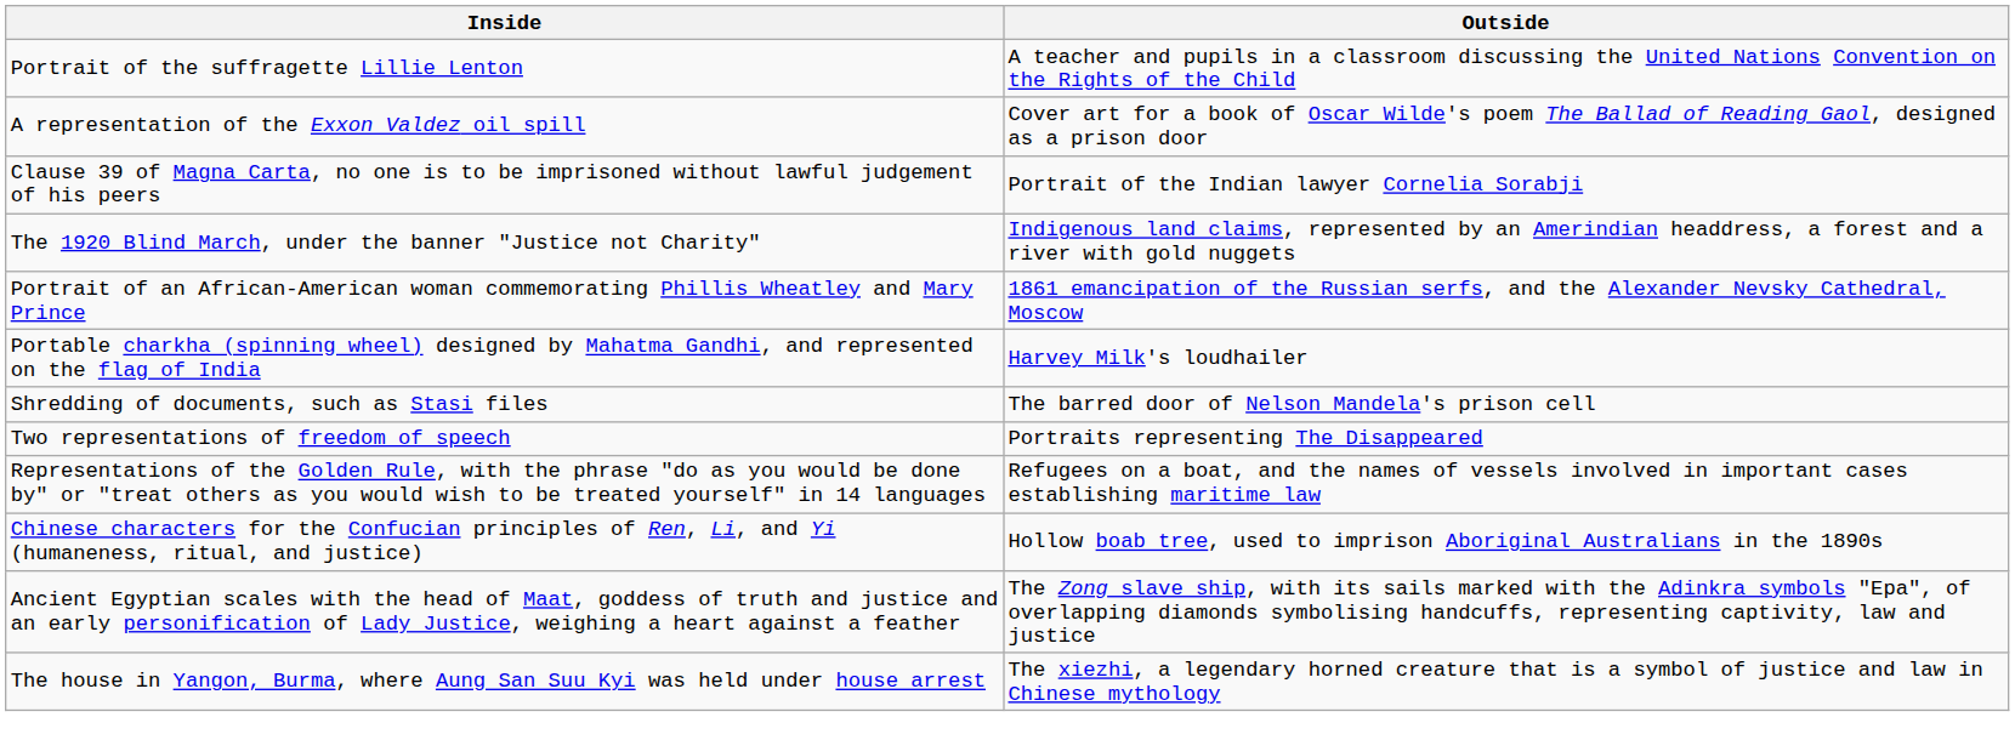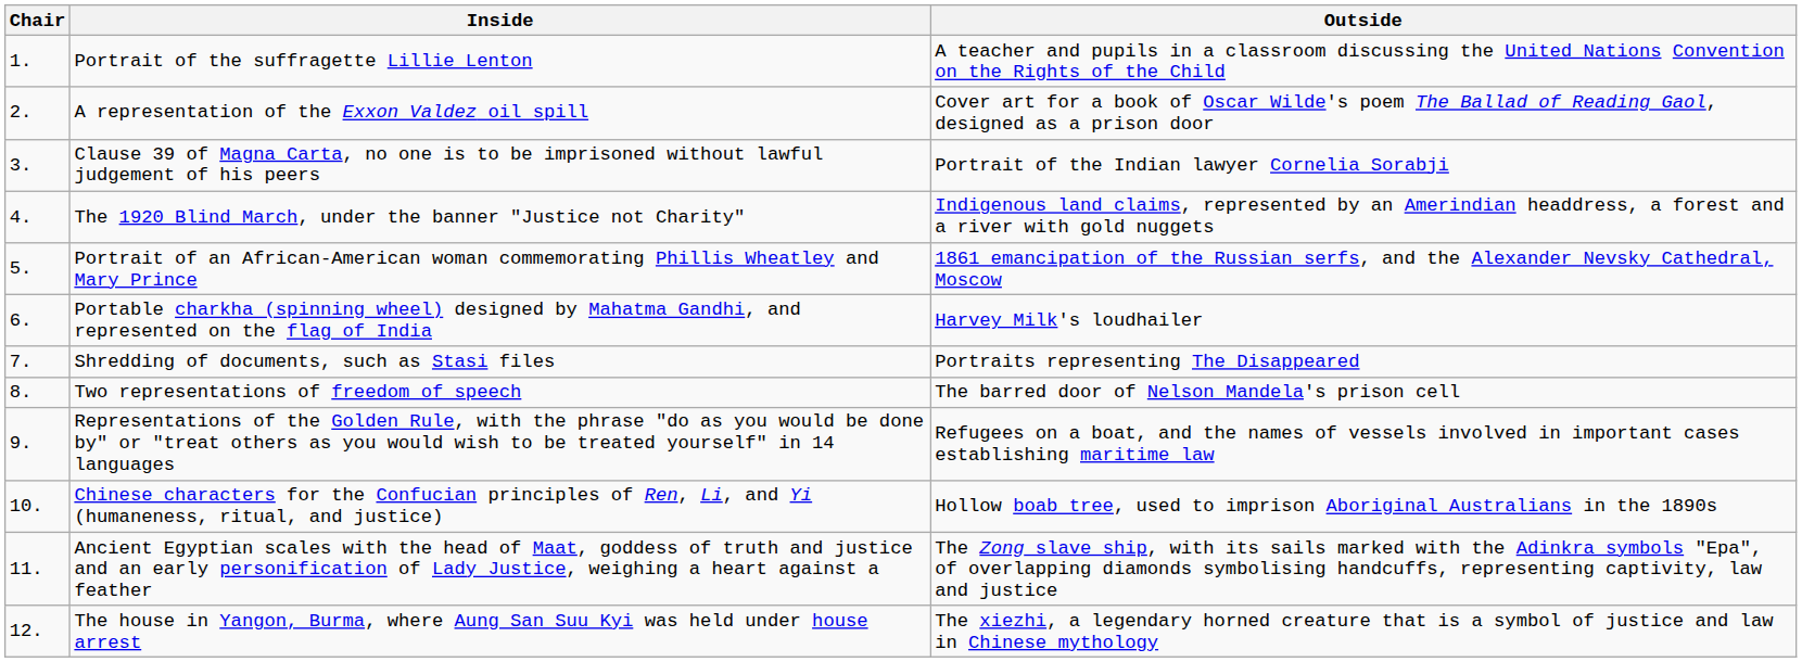 <table class=wikitable>
 <tr>
+<th>Chair</th>
 <th>Inside</th>
 <th>Outside</th>
 </tr>
 <tr>
+<td>1.</td>
 <td>Portrait of the suffragette <a href='#'>Lillie Lenton</a></td>
 <td>A teacher and pupils in a classroom discussing the <a href='#'>United Nations</a> <a href='#'>Convention on the Rights of the Child</a></td>
 </tr>
 <tr>
+<td>2.</td>
 <td>A representation of the <a href='#'><em>Exxon Valdez</em> oil spill</a></td>
 <td>Cover art for a book of <a href='#'>Oscar Wilde</a>'s poem <em><a href='#'>The Ballad of Reading Gaol</a></em>, designed as a prison door</td>
 </tr>
 <tr>
+<td>3.</td>
 <td>Clause 39 of <a href='#'>Magna Carta</a>, no one is to be imprisoned without lawful judgement of his peers</td>
 <td>Portrait of the Indian lawyer <a href='#'>Cornelia Sorabji</a></td>
 </tr>
 <tr>
+<td>4.</td>
 <td>The <a href='#'>1920 Blind March</a>, under the banner "Justice not Charity"</td>
 <td><a href='#'>Indigenous land claims</a>, represented by an <a href='#'>Amerindian</a> headdress, a forest and a river with gold nuggets</td>
 </tr>
 <tr>
+<td>5.</td>
 <td>Portrait of an African-American woman commemorating <a href='#'>Phillis Wheatley</a> and <a href='#'>Mary Prince</a></td>
 <td><a href='#'>1861 emancipation of the Russian serfs</a>, and the <a href='#'>Alexander Nevsky Cathedral, Moscow</a></td>
 </tr>
 <tr>
+<td>6.</td>
 <td>Portable <a href='#'>charkha (spinning wheel)</a> designed by <a href='#'>Mahatma Gandhi</a>, and represented on the <a href='#'>flag of India</a></td>
 <td><a href='#'>Harvey Milk</a>'s loudhailer</td>
 </tr>
 <tr>
+<td>7.</td>
 <td>Shredding of documents, such as <a href='#'>Stasi</a> files</td>
+<td>Portraits representing <a href='#'>The Disappeared</a></td>
+</tr>
+<tr>
+<td>8.</td>
+<td>Two representations of <a href='#'>freedom of speech</a></td>
 <td>The barred door of <a href='#'>Nelson Mandela</a>'s prison cell</td>
 </tr>
 <tr>
-<td>Two representations of <a href='#'>freedom of speech</a></td>
-<td>Portraits representing <a href='#'>The Disappeared</a></td>
-</tr>
-<tr>
+<td>9.</td>
 <td>Representations of the <a href='#'>Golden Rule</a>, with the phrase "do as you would be done by" or "treat others as you would wish to be treated yourself" in 14 languages</td>
 <td>Refugees on a boat, and the names of vessels involved in important cases establishing <a href='#'>maritime law</a></td>
 </tr>
 <tr>
+<td>10.</td>
 <td><a href='#'>Chinese characters</a> for the <a href='#'>Confucian</a> principles of <a href='#'><em>Ren</em></a>, <a href='#'><em>Li</em></a>, and <a href='#'><em>Yi</em></a> (humaneness, ritual, and justice)</td>
 <td>Hollow <a href='#'>boab tree</a>, used to imprison <a href='#'>Aboriginal Australians</a> in the 1890s</td>
 </tr>
 <tr>
+<td>11.</td>
 <td>Ancient Egyptian scales with the head of <a href='#'>Maat</a>, goddess of truth and justice and an early <a href='#'>personification</a> of <a href='#'>Lady Justice</a>, weighing a heart against a feather</td>
 <td>The <a href='#'><em>Zong</em> slave ship</a>, with its sails marked with the <a href='#'>Adinkra symbols</a> "Epa", of overlapping diamonds symbolising handcuffs, representing captivity, law and justice</td>
 </tr>
 <tr>
+<td>12.</td>
 <td>The house in <a href='#'>Yangon, Burma</a>, where <a href='#'>Aung San Suu Kyi</a> was held under <a href='#'>house arrest</a></td>
 <td>The <a href='#'>xiezhi</a>, a legendary horned creature that is a symbol of justice and law in <a href='#'>Chinese mythology</a></td>
 </tr>
 </table>
